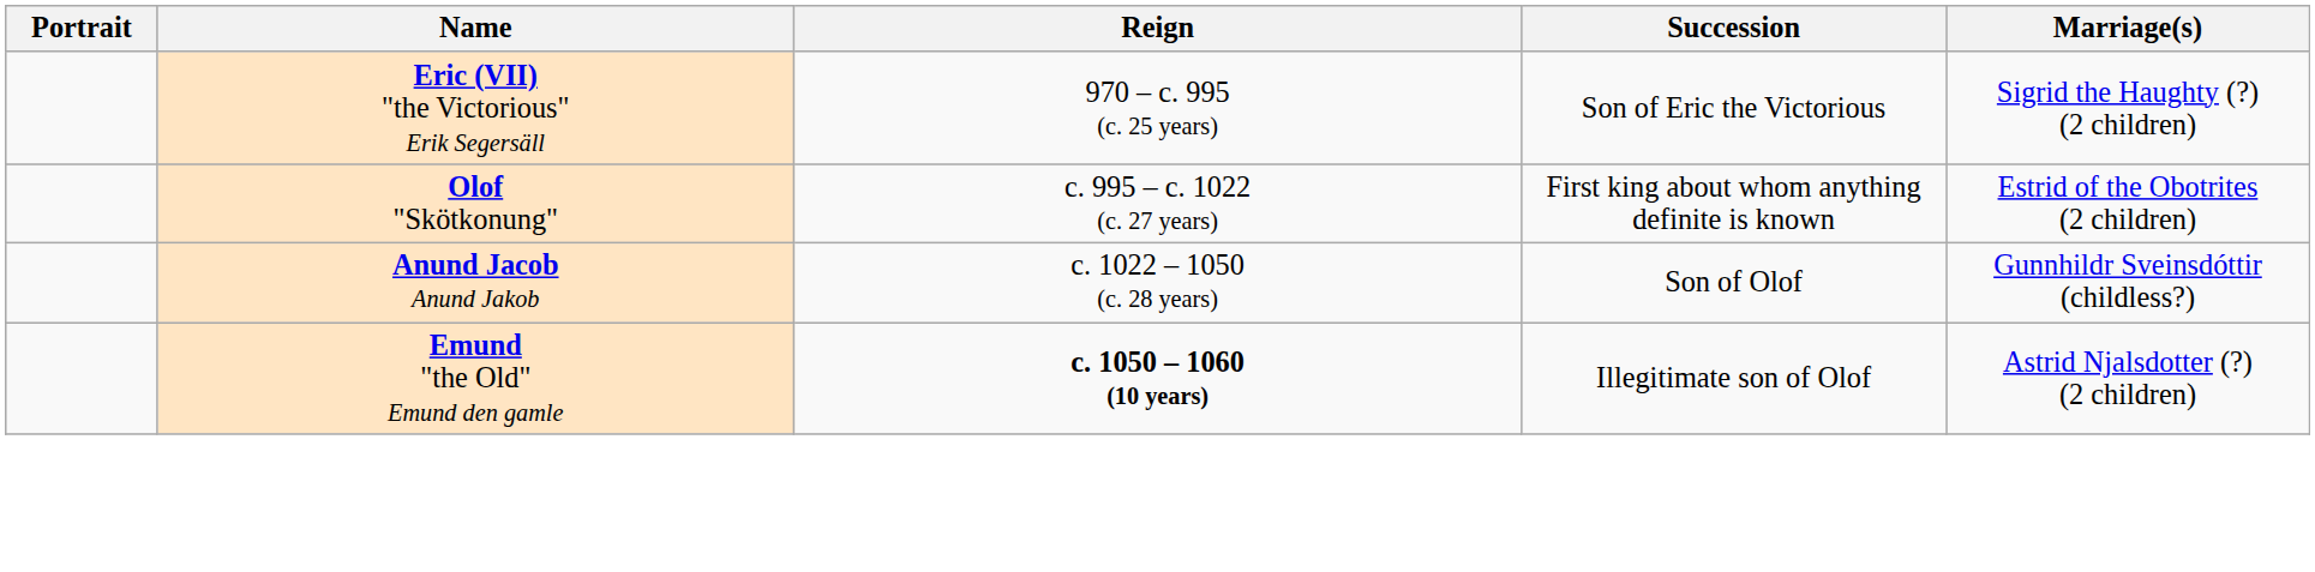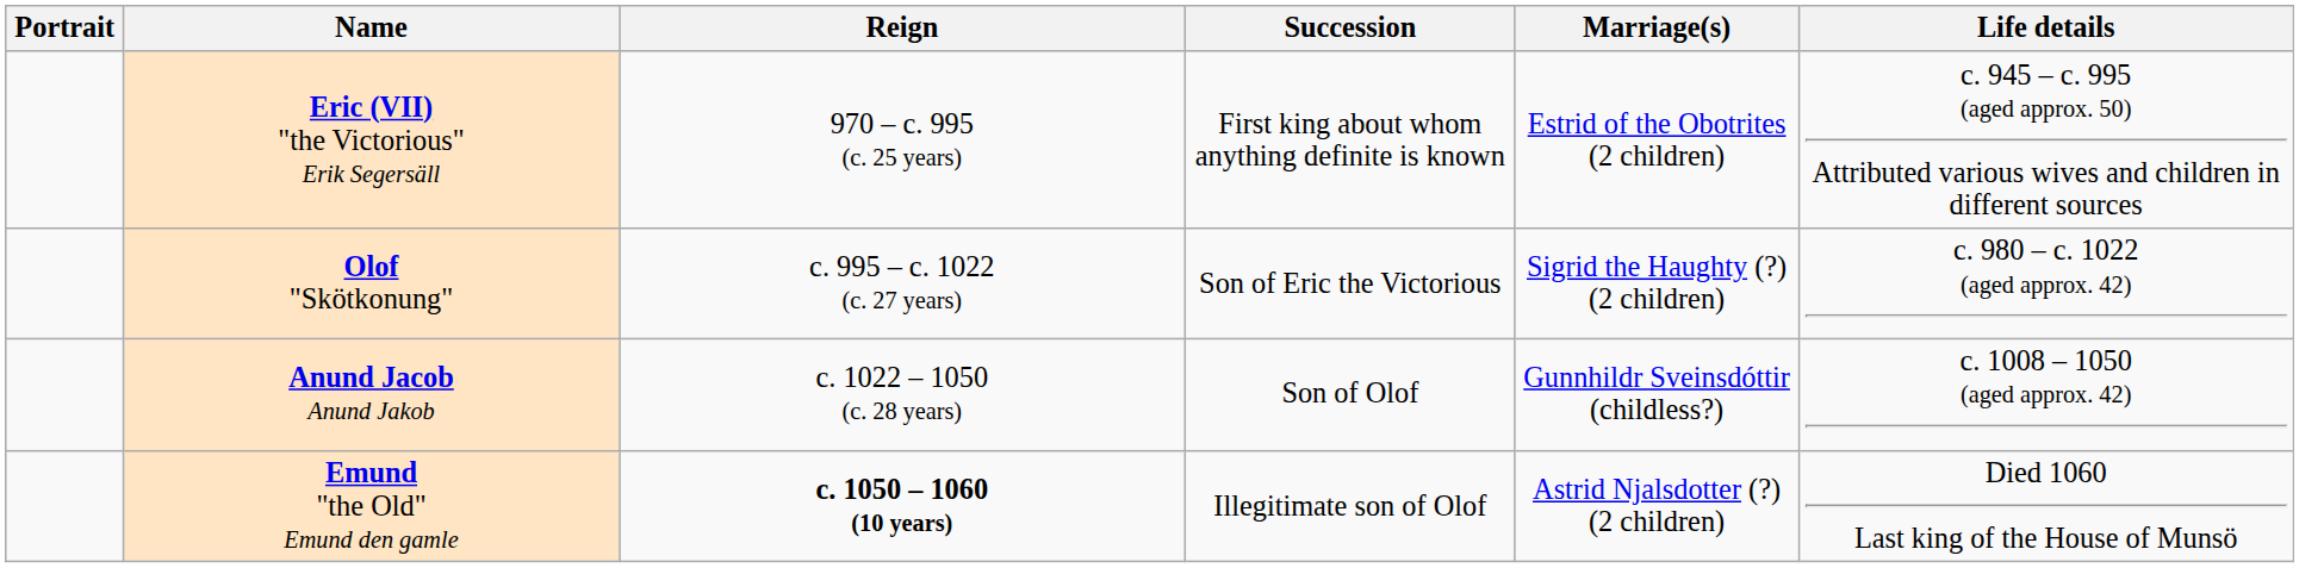 <table class="wikitable" style="text-align:center; width:100%;">
 <tr>
 <th width="5%">Portrait</th>
 <th width="21%">Name</th>
 <th width="24%">Reign</th>
 <th width="14%">Succession</th>
 <th width="12%">Marriage(s)</th>
+<th width="21%">Life details</th>
 </tr>
 <tr>
 <td></td>
 <td style="background-color: #FFE5C3"><strong><a href='#'>Eric (VII)</a></strong><br>"the Victorious"<br><small><em>Erik Segersäll</em></small></td>
 <td> 970 – c. 995<br><small>(c. 25 years)</small></td>
-<td>Son of Eric the Victorious</td>
-<td><a href='#'>Sigrid the Haughty</a> (?)<br>(2 children)</td>
+<td>First king about whom anything definite is known</td>
+<td><a href='#'>Estrid of the Obotrites</a><br>(2 children)</td>
+<td>c. 945 – c. 995<br><small>(aged approx. 50)</small><hr>Attributed various wives and children in different sources</td>
 </tr>
 <tr>
 <td></td>
 <td style="background-color: #FFE5C3"><strong><a href='#'>Olof</a></strong><br>"Skötkonung"</td>
 <td>c. 995 – c. 1022<br><small>(c. 27 years)</small></td>
-<td>First king about whom anything definite is known</td>
-<td><a href='#'>Estrid of the Obotrites</a><br>(2 children)</td>
+<td>Son of Eric the Victorious</td>
+<td><a href='#'>Sigrid the Haughty</a> (?)<br>(2 children)</td>
+<td>c. 980 – c. 1022<br><small>(aged approx. 42)</small><hr></td>
 </tr>
 <tr>
 <td></td>
 <td style="background-color: #FFE5C3"><strong><a href='#'>Anund Jacob</a></strong><br><small><em>Anund Jakob</em></small></td>
 <td>c. 1022 – 1050<br><small>(c. 28 years)</small></td>
 <td>Son of Olof</td>
 <td><a href='#'>Gunnhildr Sveinsdóttir</a><br>(childless?)</td>
+<td>c. 1008 – 1050<br><small>(aged approx. 42)</small><hr></td>
 </tr>
 <tr>
 <td></td>
 <td style="background-color: #FFE5C3"><strong><a href='#'>Emund</a></strong><br>"the Old"<br><small><em>Emund den gamle</em></small></td>
 <td><strong>c. 1050 – 1060<br><small>(10 years)</small></strong></td>
 <td>Illegitimate son of Olof</td>
 <td><a href='#'>Astrid Njalsdotter</a> (?)<br>(2 children)</td>
+<td>Died 1060<hr>Last king of the House of Munsö</td>
 </tr>
 </table>
